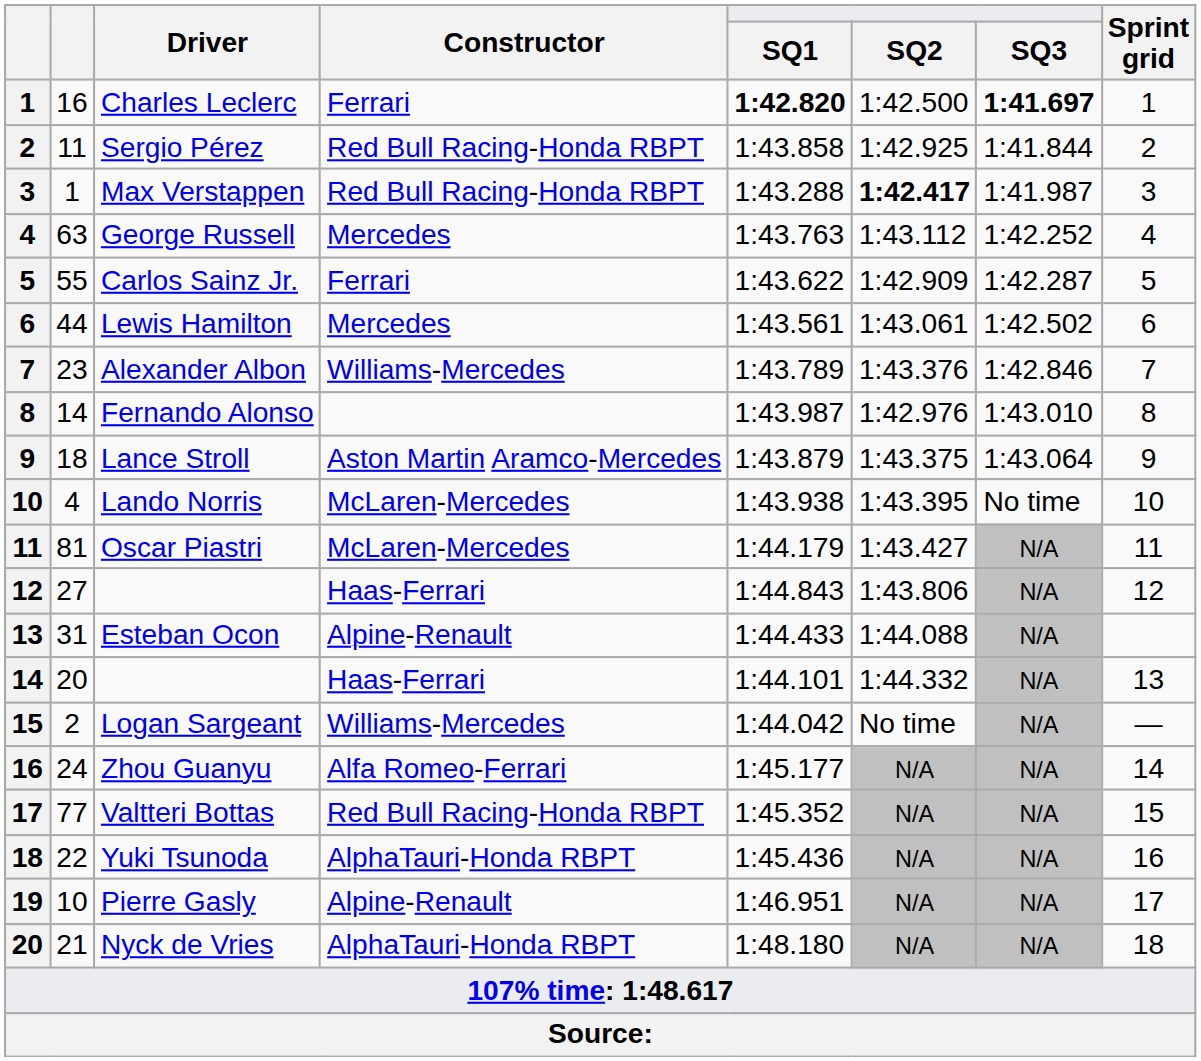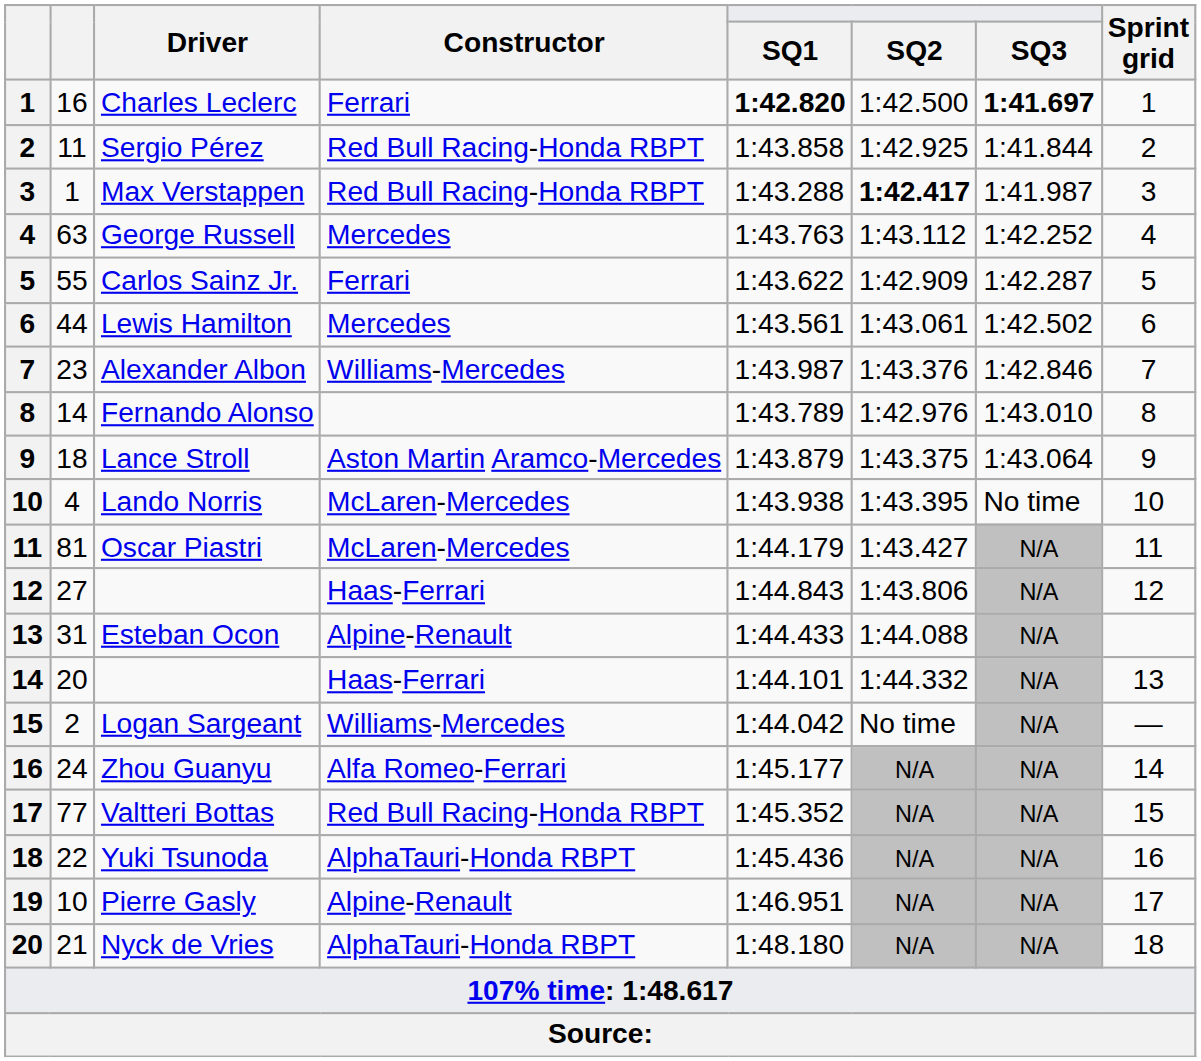 <table class="wikitable sortable" style="font-size: 85%;">
 <tr>
 <th rowspan="2"></th>
 <th rowspan="2"></th>
 <th rowspan="2">Driver</th>
 <th rowspan="2">Constructor</th>
 <th colspan="3" style="background:#eaecf0; text-align:center;"></th>
 <th rowspan="2">Sprint<br>grid</th>
 </tr>
 <tr>
 <th scope="col">SQ1</th>
 <th scope="col">SQ2</th>
 <th scope="col">SQ3</th>
 </tr>
 <tr>
 <th scope="row">1</th>
 <td align="center">16</td>
 <td data-sort-value="lec"> <a href='#'>Charles Leclerc</a></td>
 <td><a href='#'>Ferrari</a></td>
 <td><strong>1:42.820</strong></td>
 <td>1:42.500</td>
 <td><strong>1:41.697</strong></td>
 <td align="center">1</td>
 </tr>
 <tr>
 <th scope="row">2</th>
 <td align="center">11</td>
 <td data-sort-value="per"> <a href='#'>Sergio Pérez</a></td>
 <td><a href='#'>Red Bull Racing</a>-<a href='#'>Honda RBPT</a></td>
 <td>1:43.858</td>
 <td>1:42.925</td>
 <td>1:41.844</td>
 <td align="center">2</td>
 </tr>
 <tr>
 <th scope="row">3</th>
 <td align="center">1</td>
 <td data-sort-value="ver"> <a href='#'>Max Verstappen</a></td>
 <td><a href='#'>Red Bull Racing</a>-<a href='#'>Honda RBPT</a></td>
 <td>1:43.288</td>
 <td><strong>1:42.417</strong></td>
 <td>1:41.987</td>
 <td align="center">3</td>
 </tr>
 <tr>
 <th scope="row">4</th>
 <td align="center">63</td>
 <td data-sort-value="rus"> <a href='#'>George Russell</a></td>
 <td><a href='#'>Mercedes</a></td>
 <td>1:43.763</td>
 <td>1:43.112</td>
 <td>1:42.252</td>
 <td align="center">4</td>
 </tr>
 <tr>
 <th scope="row">5</th>
 <td align="center">55</td>
 <td data-sort-value="sai"> <a href='#'>Carlos Sainz Jr.</a></td>
 <td><a href='#'>Ferrari</a></td>
 <td>1:43.622</td>
 <td>1:42.909</td>
 <td>1:42.287</td>
 <td align="center">5</td>
 </tr>
 <tr>
 <th scope="row">6</th>
 <td align="center">44</td>
 <td data-sort-value="ham"> <a href='#'>Lewis Hamilton</a></td>
 <td><a href='#'>Mercedes</a></td>
 <td>1:43.561</td>
 <td>1:43.061</td>
 <td>1:42.502</td>
 <td align="center">6</td>
 </tr>
 <tr>
 <th scope="row">7</th>
 <td align="center">23</td>
 <td data-sort-value="alb"> <a href='#'>Alexander Albon</a></td>
 <td><a href='#'>Williams</a>-<a href='#'>Mercedes</a></td>
-<td>1:43.789</td>
+<td>1:43.987</td>
 <td>1:43.376</td>
 <td>1:42.846</td>
 <td align="center">7</td>
 </tr>
 <tr>
 <th scope="row">8</th>
 <td align="center">14</td>
 <td data-sort-value="alo"> <a href='#'>Fernando Alonso</a></td>
 <td></td>
-<td>1:43.987</td>
+<td>1:43.789</td>
 <td>1:42.976</td>
 <td>1:43.010</td>
 <td align="center">8</td>
 </tr>
 <tr>
 <th scope="row">9</th>
 <td align="center">18</td>
 <td data-sort-value="str"> <a href='#'>Lance Stroll</a></td>
 <td><a href='#'>Aston Martin</a> <a href='#'>Aramco</a>-<a href='#'>Mercedes</a></td>
 <td>1:43.879</td>
 <td>1:43.375</td>
 <td>1:43.064</td>
 <td align="center">9</td>
 </tr>
 <tr>
 <th scope="row">10</th>
 <td align="center">4</td>
 <td data-sort-value="nor"> <a href='#'>Lando Norris</a></td>
 <td><a href='#'>McLaren</a>-<a href='#'>Mercedes</a></td>
 <td>1:43.938</td>
 <td>1:43.395</td>
 <td>No time</td>
 <td align="center">10</td>
 </tr>
 <tr>
 <th scope="row">11</th>
 <td align="center">81</td>
 <td data-sort-value="pia"> <a href='#'>Oscar Piastri</a></td>
 <td><a href='#'>McLaren</a>-<a href='#'>Mercedes</a></td>
 <td>1:44.179</td>
 <td>1:43.427</td>
 <td data-sort-value="12" align="center" style="background: silver"><small>N/A</small></td>
 <td align="center">11</td>
 </tr>
 <tr>
 <th scope="row">12</th>
 <td align="center">27</td>
 <td data-sort-value="hul"></td>
 <td><a href='#'>Haas</a>-<a href='#'>Ferrari</a></td>
 <td>1:44.843</td>
 <td>1:43.806</td>
 <td data-sort-value="17" align="center" style="background: silver"><small>N/A</small></td>
 <td align="center">12</td>
 </tr>
 <tr>
 <th scope="row">13</th>
 <td align="center">31</td>
 <td data-sort-value="oco"> <a href='#'>Esteban Ocon</a></td>
 <td><a href='#'>Alpine</a>-<a href='#'>Renault</a></td>
 <td>1:44.433</td>
 <td>1:44.088</td>
 <td data-sort-value="12" align="center" style="background: silver"><small>N/A</small></td>
 <td align="center" data-sort-value="19"></td>
 </tr>
 <tr>
 <th scope="row">14</th>
 <td align="center">20</td>
 <td data-sort-value="mag"></td>
 <td><a href='#'>Haas</a>-<a href='#'>Ferrari</a></td>
 <td>1:44.101</td>
 <td>1:44.332</td>
 <td data-sort-value="18" align="center" style="background: silver"><small>N/A</small></td>
 <td align="center">13</td>
 </tr>
 <tr>
 <th scope="row">15</th>
 <td align="center">2</td>
 <td data-sort-value="sar"> <a href='#'>Logan Sargeant</a></td>
 <td><a href='#'>Williams</a>-<a href='#'>Mercedes</a></td>
 <td>1:44.042</td>
 <td>No time</td>
 <td data-sort-value="15" align="center" style="background: silver"><small>N/A</small></td>
 <td align="center" data-sort-value="20">—</td>
 </tr>
 <tr>
 <th scope="row">16</th>
 <td align="center">24</td>
 <td data-sort-value="zho"> <a href='#'>Zhou Guanyu</a></td>
 <td><a href='#'>Alfa Romeo</a>-<a href='#'>Ferrari</a></td>
 <td>1:45.177</td>
 <td data-sort-value="16" align="center" style="background: silver"><small>N/A</small></td>
 <td data-sort-value="16" align="center" style="background: silver"><small>N/A</small></td>
 <td align="center">14</td>
 </tr>
 <tr>
 <th scope="row">17</th>
 <td align="center">77</td>
 <td data-sort-value="bot"> <a href='#'>Valtteri Bottas</a></td>
 <td><a href='#'>Red Bull Racing</a>-<a href='#'>Honda RBPT</a></td>
 <td>1:45.352</td>
 <td data-sort-value="14" align="center" style="background: silver"><small>N/A</small></td>
 <td data-sort-value="14" align="center" style="background: silver"><small>N/A</small></td>
 <td align="center">15</td>
 </tr>
 <tr>
 <th scope="row">18</th>
 <td align="center">22</td>
 <td data-sort-value="tsu"> <a href='#'>Yuki Tsunoda</a></td>
 <td><a href='#'>AlphaTauri</a>-<a href='#'>Honda RBPT</a></td>
 <td>1:45.436</td>
 <td data-sort-value="14" align="center" style="background: silver"><small>N/A</small></td>
 <td data-sort-value="14" align="center" style="background: silver"><small>N/A</small></td>
 <td align="center">16</td>
 </tr>
 <tr>
 <th scope="row">19</th>
 <td align="center">10</td>
 <td data-sort-value="gas"> <a href='#'>Pierre Gasly</a></td>
 <td><a href='#'>Alpine</a>-<a href='#'>Renault</a></td>
 <td>1:46.951</td>
 <td data-sort-value="19" align="center" style="background: silver"><small>N/A</small></td>
 <td data-sort-value="19" align="center" style="background: silver"><small>N/A</small></td>
 <td align="center">17</td>
 </tr>
 <tr>
 <th scope="row">20</th>
 <td align="center">21</td>
 <td data-sort-value="dev"> <a href='#'>Nyck de Vries</a></td>
 <td><a href='#'>AlphaTauri</a>-<a href='#'>Honda RBPT</a></td>
 <td>1:48.180</td>
 <td data-sort-value="20" align="center" style="background: silver"><small>N/A</small></td>
 <td data-sort-value="20" align="center" style="background: silver"><small>N/A</small></td>
 <td align="center">18</td>
 </tr>
 <tr class="sortbottom">
 <td colspan="8" style="background-color:#eaecf0;text-align:center"><strong><a href='#'>107% time</a>: 1:48.617</strong></td>
 </tr>
 <tr>
 <th colspan="8">Source:</th>
 </tr>
 </table>
